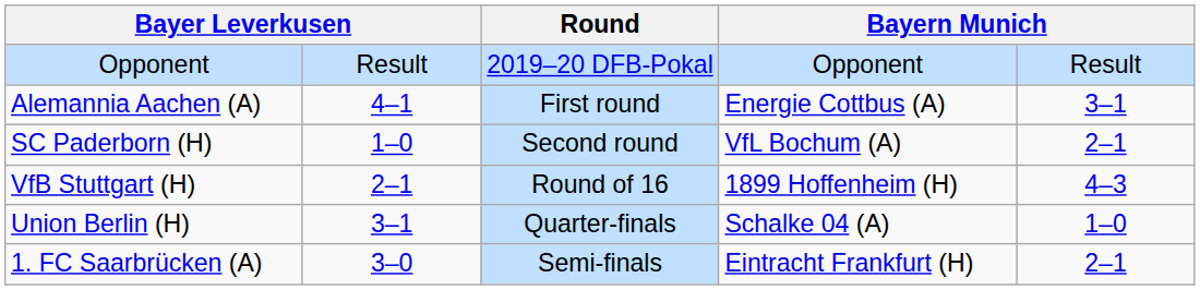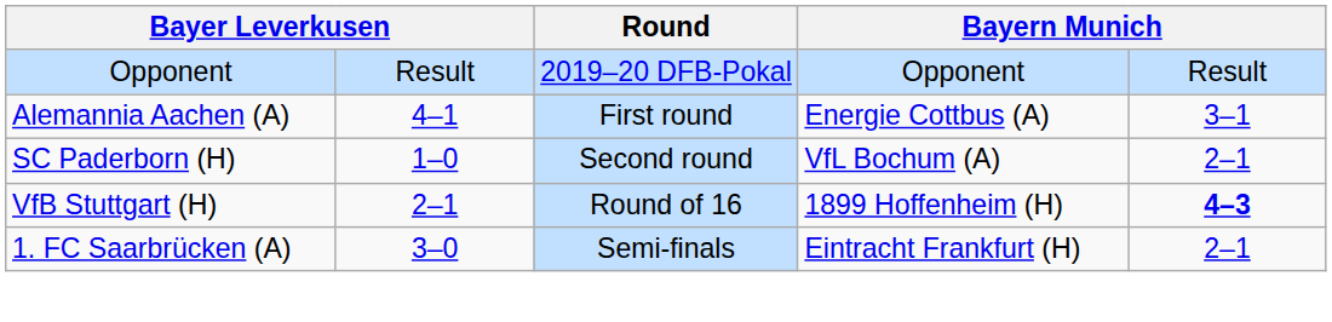 <table class="wikitable" style="text-align:center; white-space:nowrap;">
 <tr>
 <th colspan="2"><a href='#'>Bayer Leverkusen</a></th>
 <th>Round</th>
 <th colspan="2"><a href='#'>Bayern Munich</a></th>
 </tr>
 <tr style="background:#C1E0FF;">
 <td style="width:25%;">Opponent</td>
 <td style="width:15%;">Result</td>
 <td><a href='#'>2019–20 DFB-Pokal</a></td>
 <td style="width:25%;">Opponent</td>
 <td style="width:15%;">Result</td>
 </tr>
 <tr>
 <td style="text-align:left;"><a href='#'>Alemannia Aachen</a> (A)</td>
 <td><a href='#'>4–1</a></td>
 <td style="background:#C1E0FF;">First round</td>
 <td style="text-align:left;"><a href='#'>Energie Cottbus</a> (A)</td>
 <td><a href='#'>3–1</a></td>
 </tr>
 <tr>
 <td style="text-align:left;"><a href='#'>SC Paderborn</a> (H)</td>
 <td><a href='#'>1–0</a></td>
 <td style="background:#C1E0FF;">Second round</td>
 <td style="text-align:left;"><a href='#'>VfL Bochum</a> (A)</td>
 <td><a href='#'>2–1</a></td>
 </tr>
 <tr>
 <td style="text-align:left;"><a href='#'>VfB Stuttgart</a> (H)</td>
 <td><a href='#'>2–1</a></td>
 <td style="background:#C1E0FF;">Round of 16</td>
 <td style="text-align:left;"><a href='#'>1899 Hoffenheim</a> (H)</td>
-<td><a href='#'>4–3</a></td>
-</tr>
-<tr>
-<td style="text-align:left;"><a href='#'>Union Berlin</a> (H)</td>
-<td><a href='#'>3–1</a></td>
-<td style="background:#C1E0FF;">Quarter-finals</td>
-<td style="text-align:left;"><a href='#'>Schalke 04</a> (A)</td>
-<td><a href='#'>1–0</a></td>
+<td><strong><a href='#'>4–3</a></strong></td>
 </tr>
 <tr>
 <td style="text-align:left;"><a href='#'>1. FC Saarbrücken</a> (A)</td>
 <td><a href='#'>3–0</a></td>
 <td style="background:#C1E0FF;">Semi-finals</td>
 <td style="text-align:left;"><a href='#'>Eintracht Frankfurt</a> (H)</td>
 <td><a href='#'>2–1</a></td>
 </tr>
 </table>
